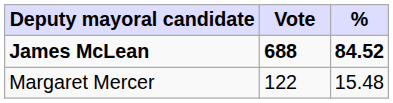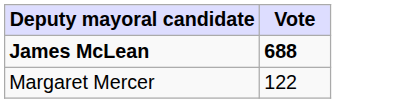 <table class="wikitable">
 <tr>
 <th style="background:#ddf; width:200px;">Deputy mayoral candidate</th>
 <th style="background:#ddf; width:50px;">Vote</th>
-<th style="background:#ddf; width:30px;">%</th>
 </tr>
 <tr>
 <td><strong>James McLean</strong></td>
 <td><strong>688</strong></td>
-<td><strong>84.52</strong></td>
 </tr>
 <tr>
 <td>Margaret Mercer</td>
 <td>122</td>
-<td>15.48</td>
 </tr>
 </table>
